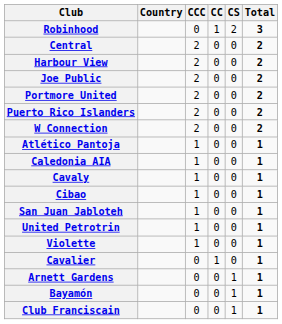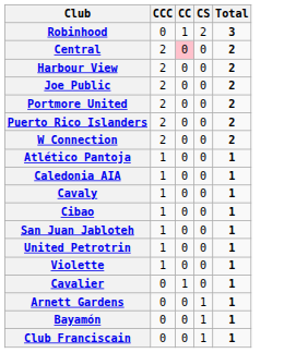 <table class="sortable plainrowheaders wikitable">
 <tr>
 <th scope="col">Club</th>
-<th scope="col">Country</th>
 <th scope="col">CCC</th>
 <th scope="col">CC</th>
 <th scope="col">CS</th>
 <th scope="col">Total</th>
 </tr>
 <tr>
 <th scope="row"><a href='#'>Robinhood</a></th>
-<td></td>
 <td align=center>0</td>
 <td align=center>1</td>
 <td align=center>2</td>
 <td align=center><strong>3</strong></td>
 </tr>
 <tr>
 <th scope="row"><a href='#'>Central</a></th>
-<td></td>
 <td align=center>2</td>
-<td align=center>0</td>
+<td align=center style="background: pink;">0</td>
 <td align=center>0</td>
 <td align=center><strong>2</strong></td>
 </tr>
 <tr>
 <th scope="row"><a href='#'>Harbour View</a></th>
-<td></td>
 <td align=center>2</td>
 <td align=center>0</td>
 <td align=center>0</td>
 <td align=center><strong>2</strong></td>
 </tr>
 <tr>
 <th scope="row"><a href='#'>Joe Public</a></th>
-<td></td>
 <td align=center>2</td>
 <td align=center>0</td>
 <td align=center>0</td>
 <td align=center><strong>2</strong></td>
 </tr>
 <tr>
 <th scope="row"><a href='#'>Portmore United</a></th>
-<td></td>
 <td align=center>2</td>
 <td align=center>0</td>
 <td align=center>0</td>
 <td align=center><strong>2</strong></td>
 </tr>
 <tr>
 <th scope="row"><a href='#'>Puerto Rico Islanders</a></th>
-<td></td>
 <td align=center>2</td>
 <td align=center>0</td>
 <td align=center>0</td>
 <td align=center><strong>2</strong></td>
 </tr>
 <tr>
 <th scope="row"><a href='#'>W Connection</a></th>
-<td></td>
 <td align=center>2</td>
 <td align=center>0</td>
 <td align=center>0</td>
 <td align=center><strong>2</strong></td>
 </tr>
 <tr>
 <th scope="row"><a href='#'>Atlético Pantoja</a></th>
-<td></td>
 <td align=center>1</td>
 <td align=center>0</td>
 <td align=center>0</td>
 <td align=center><strong>1</strong></td>
 </tr>
 <tr>
 <th scope="row"><a href='#'>Caledonia AIA</a></th>
-<td></td>
 <td align=center>1</td>
 <td align=center>0</td>
 <td align=center>0</td>
 <td align=center><strong>1</strong></td>
 </tr>
 <tr>
 <th scope="row"><a href='#'>Cavaly</a></th>
-<td></td>
 <td align=center>1</td>
 <td align=center>0</td>
 <td align=center>0</td>
 <td align=center><strong>1</strong></td>
 </tr>
 <tr>
 <th scope="row"><a href='#'>Cibao</a></th>
-<td></td>
 <td align=center>1</td>
 <td align=center>0</td>
 <td align=center>0</td>
 <td align=center><strong>1</strong></td>
 </tr>
 <tr>
 <th scope="row"><a href='#'>San Juan Jabloteh</a></th>
-<td></td>
 <td align=center>1</td>
 <td align=center>0</td>
 <td align=center>0</td>
 <td align=center><strong>1</strong></td>
 </tr>
 <tr>
 <th scope="row"><a href='#'>United Petrotrin</a></th>
-<td></td>
 <td align=center>1</td>
 <td align=center>0</td>
 <td align=center>0</td>
 <td align=center><strong>1</strong></td>
 </tr>
 <tr>
 <th scope="row"><a href='#'>Violette</a></th>
-<td></td>
 <td align=center>1</td>
 <td align=center>0</td>
 <td align=center>0</td>
 <td align=center><strong>1</strong></td>
 </tr>
 <tr>
 <th scope="row"><a href='#'>Cavalier</a></th>
-<td></td>
 <td align=center>0</td>
 <td align=center>1</td>
 <td align=center>0</td>
 <td align=center><strong>1</strong></td>
 </tr>
 <tr>
 <th scope="row"><a href='#'>Arnett Gardens</a></th>
-<td></td>
 <td align=center>0</td>
 <td align=center>0</td>
 <td align=center>1</td>
 <td align=center><strong>1</strong></td>
 </tr>
 <tr>
 <th scope="row"><a href='#'>Bayamón</a></th>
-<td></td>
 <td align=center>0</td>
 <td align=center>0</td>
 <td align=center>1</td>
 <td align=center><strong>1</strong></td>
 </tr>
 <tr>
 <th scope="row"><a href='#'>Club Franciscain</a></th>
-<td></td>
 <td align=center>0</td>
 <td align=center>0</td>
 <td align=center>1</td>
 <td align=center><strong>1</strong></td>
 </tr>
 </table>
